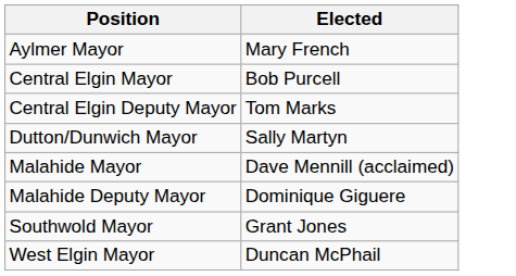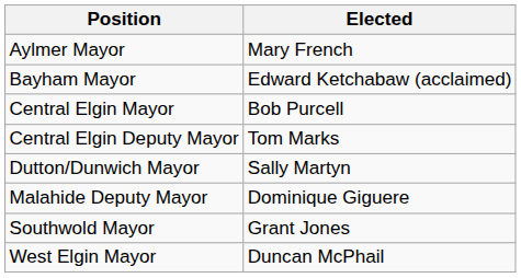 <table class="wikitable">
 <tr>
 <th>Position</th>
 <th>Elected</th>
 </tr>
 <tr>
 <td>Aylmer Mayor</td>
 <td>Mary French</td>
+</tr>
+<tr>
+<td>Bayham Mayor</td>
+<td>Edward Ketchabaw (acclaimed)</td>
 </tr>
 <tr>
 <td>Central Elgin Mayor</td>
 <td>Bob Purcell</td>
 </tr>
 <tr>
 <td>Central Elgin Deputy Mayor</td>
 <td>Tom Marks</td>
 </tr>
 <tr>
 <td>Dutton/Dunwich Mayor</td>
 <td>Sally Martyn</td>
 </tr>
 <tr>
-<td>Malahide Mayor</td>
-<td>Dave Mennill (acclaimed)</td>
-</tr>
-<tr>
 <td>Malahide Deputy Mayor</td>
 <td>Dominique Giguere</td>
 </tr>
 <tr>
 <td>Southwold Mayor</td>
 <td>Grant Jones</td>
 </tr>
 <tr>
 <td>West Elgin Mayor</td>
 <td>Duncan McPhail</td>
 </tr>
 </table>
